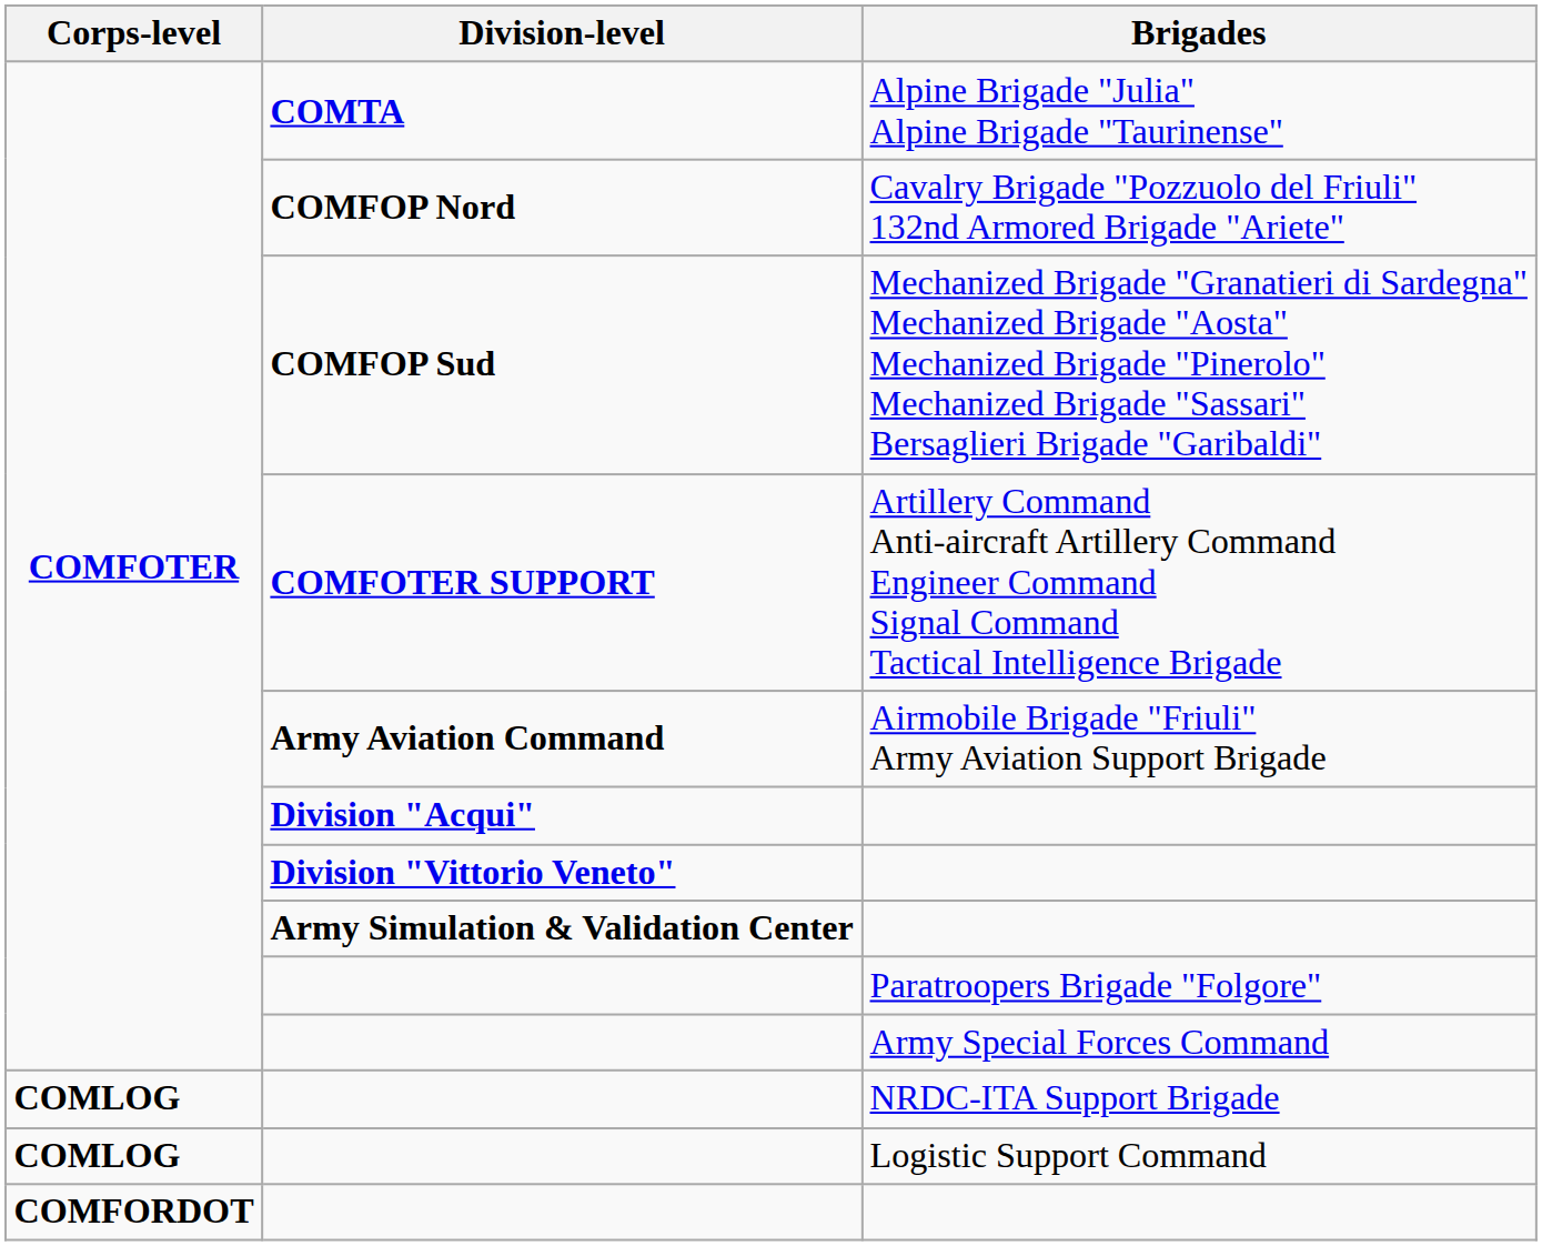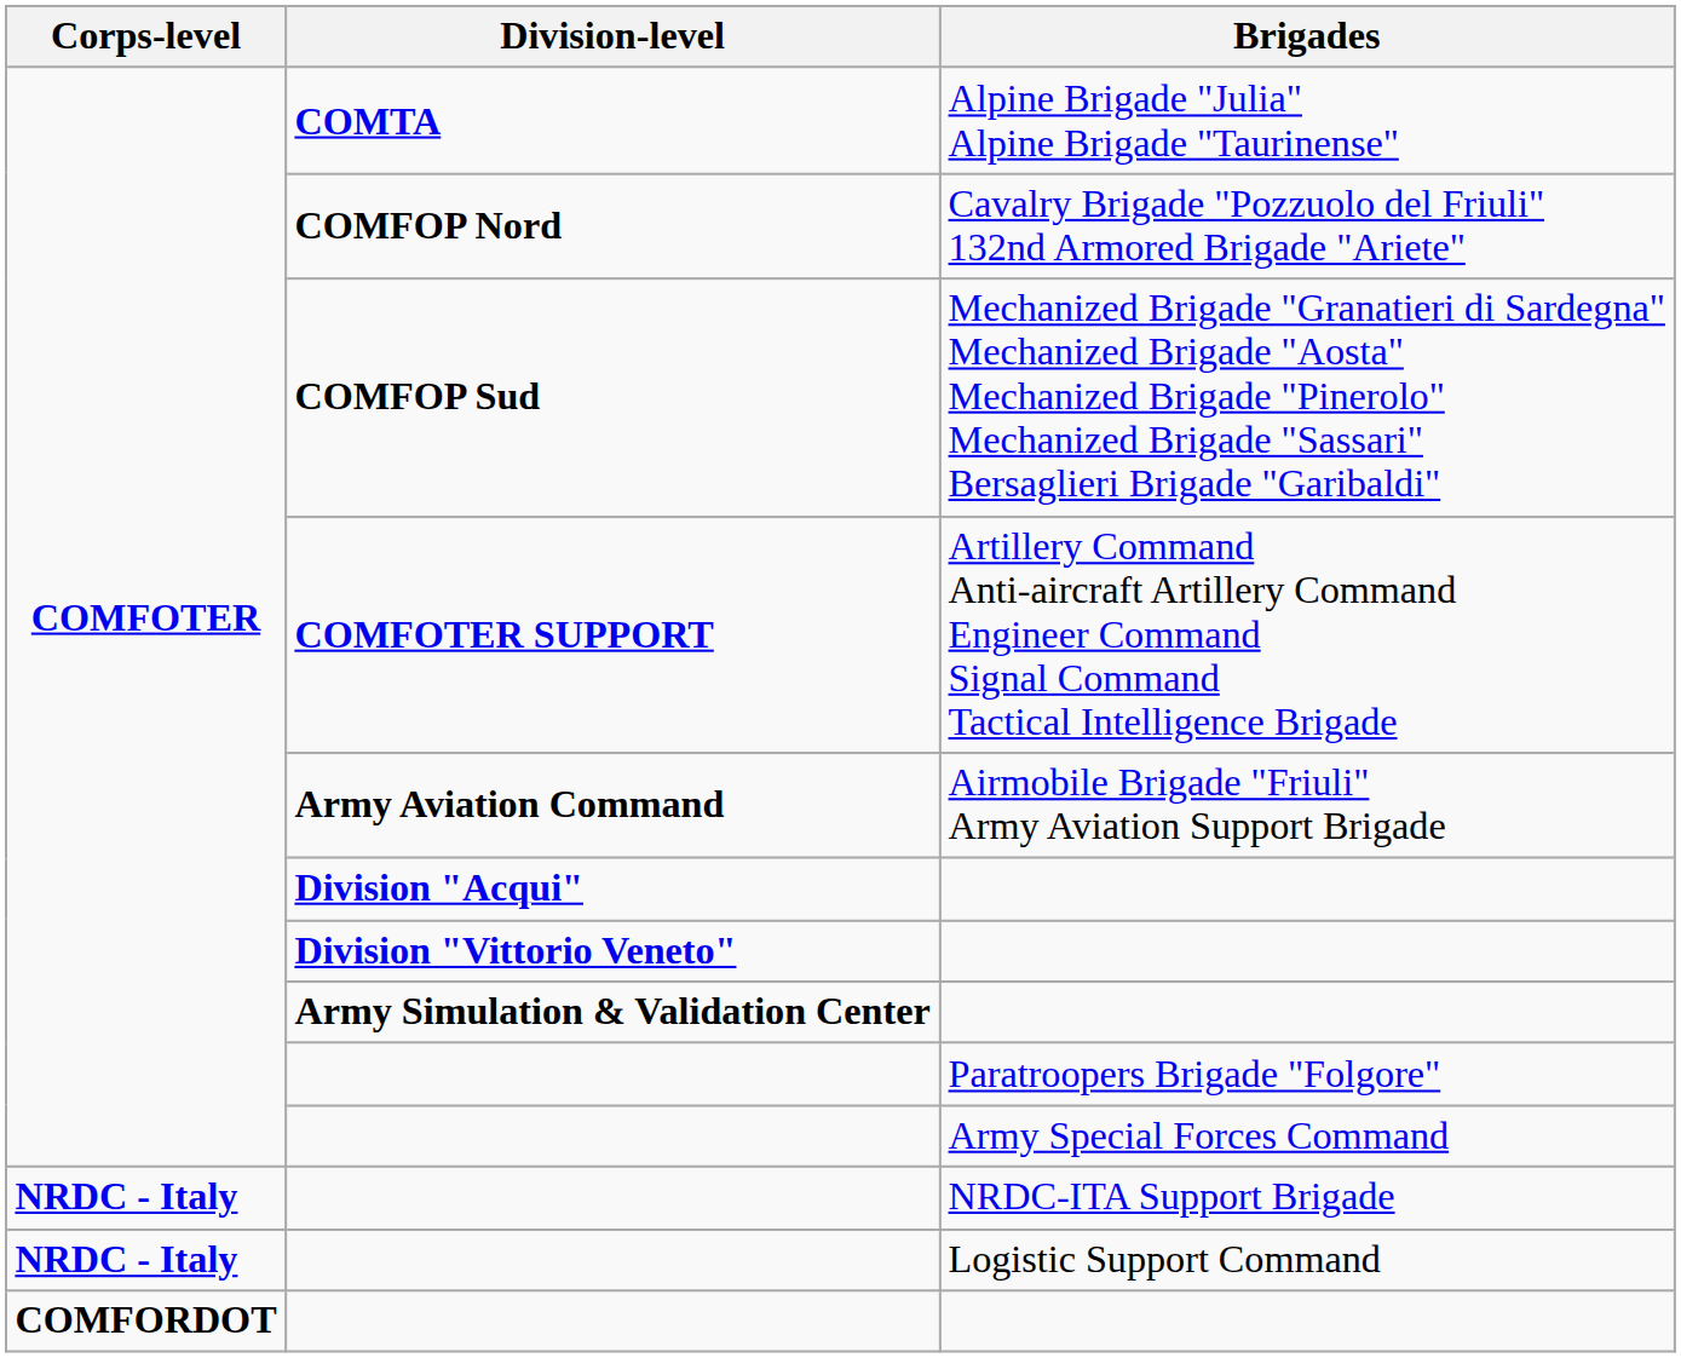 <table class="wikitable">
 <tr>
 <th>Corps-level</th>
 <th>Division-level</th>
 <th>Brigades</th>
 </tr>
 <tr>
 <td rowspan="10" colspan="1" style="text-align: center;"> <strong><a href='#'>COMFOTER</a></strong></td>
 <td> <strong><a href='#'>COMTA</a></strong></td>
 <td> <a href='#'>Alpine Brigade "Julia"</a><br> <a href='#'>Alpine Brigade "Taurinense"</a></td>
 </tr>
 <tr>
 <td> <strong>COMFOP Nord</strong></td>
 <td> <a href='#'>Cavalry Brigade "Pozzuolo del Friuli"</a><br> <a href='#'>132nd Armored Brigade "Ariete"</a></td>
 </tr>
 <tr>
 <td> <strong>COMFOP Sud</strong></td>
 <td> <a href='#'>Mechanized Brigade "Granatieri di Sardegna"</a><br> <a href='#'>Mechanized Brigade "Aosta"</a><br> <a href='#'>Mechanized Brigade "Pinerolo"</a><br> <a href='#'>Mechanized Brigade "Sassari"</a><br> <a href='#'>Bersaglieri Brigade "Garibaldi"</a></td>
 </tr>
 <tr>
 <td> <strong><a href='#'>COMFOTER SUPPORT</a></strong></td>
 <td> <a href='#'>Artillery Command</a><br> Anti-aircraft Artillery Command<br> <a href='#'>Engineer Command</a><br>  <a href='#'>Signal Command</a><br> <a href='#'>Tactical Intelligence Brigade</a></td>
 </tr>
 <tr>
 <td> <strong>Army Aviation Command</strong></td>
 <td> <a href='#'>Airmobile Brigade "Friuli"</a><br> Army Aviation Support Brigade</td>
 </tr>
 <tr>
 <td> <strong><a href='#'>Division "Acqui"</a></strong></td>
 <td></td>
 </tr>
 <tr>
 <td> <strong><a href='#'>Division "Vittorio Veneto"</a></strong></td>
 <td></td>
 </tr>
 <tr>
 <td> <strong>Army Simulation & Validation Center</strong></td>
 <td></td>
 </tr>
 <tr>
 <td></td>
 <td> <a href='#'>Paratroopers Brigade "Folgore"</a></td>
 </tr>
 <tr>
 <td></td>
 <td> <a href='#'>Army Special Forces Command</a></td>
 </tr>
 <tr>
-<td> <strong>COMLOG</strong></td>
+<td> <strong><a href='#'>NRDC - Italy</a></strong></td>
 <td></td>
 <td> <a href='#'>NRDC-ITA Support Brigade</a></td>
 </tr>
 <tr>
-<td> <strong>COMLOG</strong></td>
+<td> <strong><a href='#'>NRDC - Italy</a></strong></td>
 <td></td>
 <td> Logistic Support Command</td>
 </tr>
 <tr>
 <td> <strong>COMFORDOT</strong></td>
 <td></td>
 </tr>
 </table>
